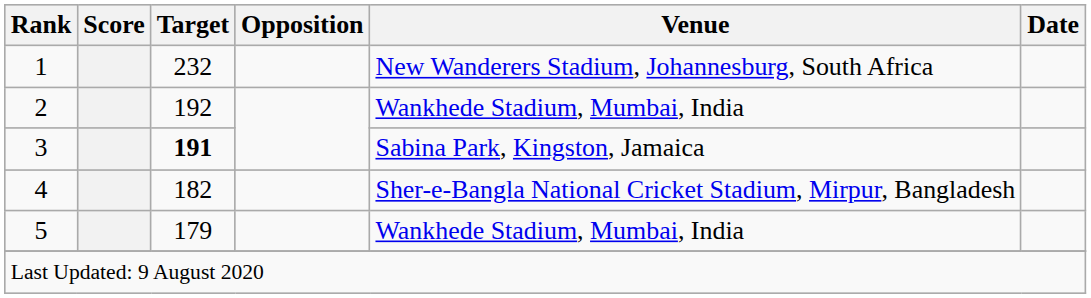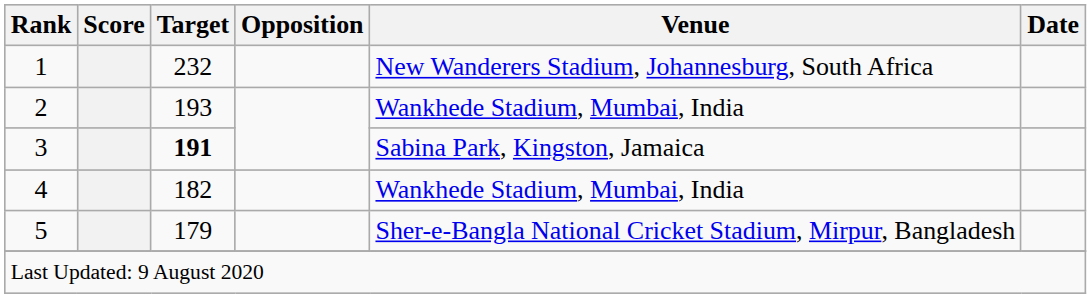 <table class="wikitable plainrowheaders sortable">
 <tr>
 <th scope=col>Rank</th>
 <th scope=col>Score</th>
 <th scope=col>Target</th>
 <th scope=col>Opposition</th>
 <th scope=col>Venue</th>
 <th scope=col>Date</th>
 </tr>
 <tr>
 <td align=center>1</td>
 <th scope=row style=text-align:center;></th>
 <td align=center>232</td>
 <td></td>
 <td><a href='#'>New Wanderers Stadium</a>, <a href='#'>Johannesburg</a>, South Africa</td>
 <td></td>
 </tr>
 <tr>
 <td align=center>2</td>
 <th scope=row style=text-align:center;></th>
-<td align=center>192</td>
+<td align=center>193</td>
 <td rowspan=2></td>
 <td><a href='#'>Wankhede Stadium</a>, <a href='#'>Mumbai</a>, India</td>
 <td> </td>
 </tr>
 <tr>
 <td align=center>3</td>
 <th scope=row style=text-align:center;></th>
 <td align=center><strong>191</strong></td>
 <td><a href='#'>Sabina Park</a>, <a href='#'>Kingston</a>, Jamaica</td>
 <td></td>
 </tr>
 <tr>
 <td align=center>4</td>
 <th scope=row style=text-align:center;></th>
 <td align=center>182</td>
 <td></td>
-<td><a href='#'>Sher-e-Bangla National Cricket Stadium</a>, <a href='#'>Mirpur</a>, Bangladesh</td>
+<td><a href='#'>Wankhede Stadium</a>, <a href='#'>Mumbai</a>, India</td>
 <td> </td>
 </tr>
 <tr>
 <td align=center>5</td>
 <th scope=row style=text-align:center;></th>
 <td align=center>179</td>
 <td></td>
-<td><a href='#'>Wankhede Stadium</a>, <a href='#'>Mumbai</a>, India</td>
+<td><a href='#'>Sher-e-Bangla National Cricket Stadium</a>, <a href='#'>Mirpur</a>, Bangladesh</td>
 <td> </td>
 </tr>
 <tr>
 </tr>
 <tr class=sortbottom>
 <td colspan=6><small>Last Updated: 9 August 2020</small></td>
 </tr>
 </table>
